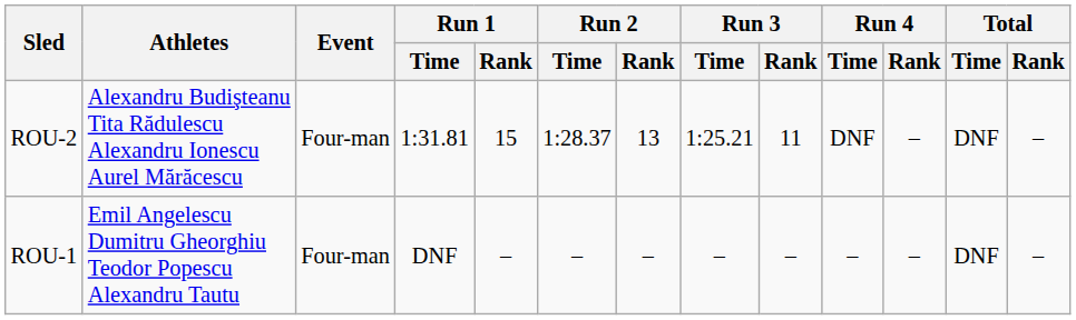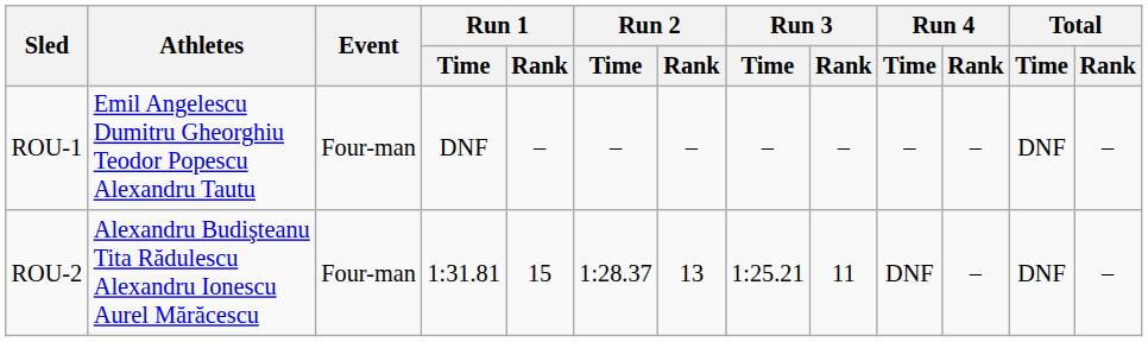 <table class="wikitable" border="1" style="font-size:90%">
 <tr>
 <th rowspan="2">Sled</th>
 <th rowspan="2">Athletes</th>
 <th rowspan="2">Event</th>
 <th colspan="2">Run 1</th>
 <th colspan="2">Run 2</th>
 <th colspan="2">Run 3</th>
 <th colspan="2">Run 4</th>
 <th colspan="2">Total</th>
 </tr>
 <tr>
 <th>Time</th>
 <th>Rank</th>
 <th>Time</th>
 <th>Rank</th>
 <th>Time</th>
 <th>Rank</th>
 <th>Time</th>
 <th>Rank</th>
 <th>Time</th>
 <th>Rank</th>
 </tr>
 <tr>
+<td align="center">ROU-1</td>
+<td><a href='#'>Emil Angelescu</a><br><a href='#'>Dumitru Gheorghiu</a><br><a href='#'>Teodor Popescu</a><br><a href='#'>Alexandru Tautu</a></td>
+<td>Four-man</td>
+<td align="center">DNF</td>
+<td align="center">–</td>
+<td align="center">–</td>
+<td align="center">–</td>
+<td align="center">–</td>
+<td align="center">–</td>
+<td align="center">–</td>
+<td align="center">–</td>
+<td align="center">DNF</td>
+<td align="center">–</td>
+</tr>
+<tr>
 <td align="center">ROU-2</td>
 <td><a href='#'>Alexandru Budişteanu</a><br><a href='#'>Tita Rădulescu</a><br><a href='#'>Alexandru Ionescu</a><br><a href='#'>Aurel Mărăcescu</a></td>
 <td>Four-man</td>
 <td align="center">1:31.81</td>
 <td align="center">15</td>
 <td align="center">1:28.37</td>
 <td align="center">13</td>
 <td align="center">1:25.21</td>
 <td align="center">11</td>
 <td align="center">DNF</td>
 <td align="center">–</td>
 <td align="center">DNF</td>
 <td align="center">–</td>
 </tr>
-<tr>
-<td align="center">ROU-1</td>
-<td><a href='#'>Emil Angelescu</a><br><a href='#'>Dumitru Gheorghiu</a><br><a href='#'>Teodor Popescu</a><br><a href='#'>Alexandru Tautu</a></td>
-<td>Four-man</td>
-<td align="center">DNF</td>
-<td align="center">–</td>
-<td align="center">–</td>
-<td align="center">–</td>
-<td align="center">–</td>
-<td align="center">–</td>
-<td align="center">–</td>
-<td align="center">–</td>
-<td align="center">DNF</td>
-<td align="center">–</td>
-</tr>
 </table>
